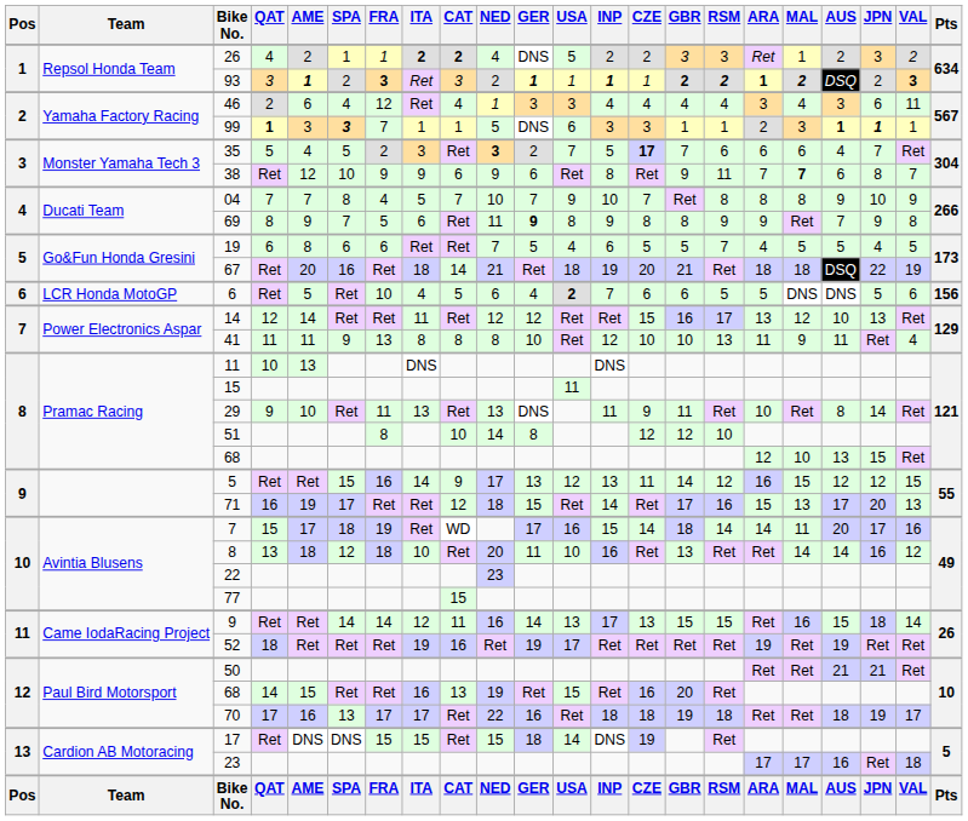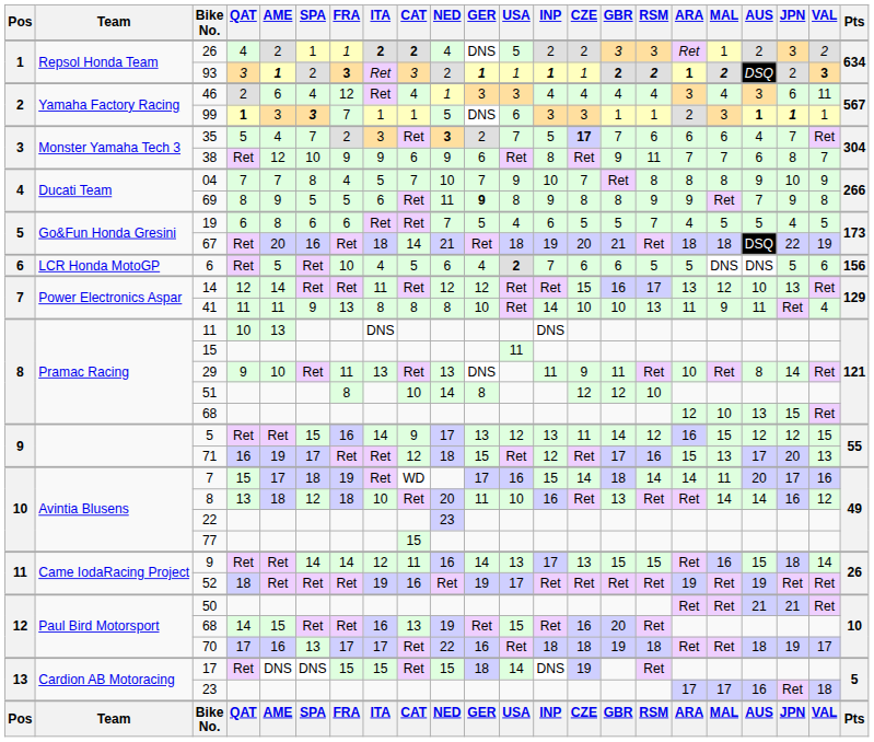 <table class="wikitable" style="font-size: 85%; text-align:center">
 <tr valign="top">
 <th valign="middle">Pos</th>
 <th valign="middle">Team</th>
 <th valign="middle">Bike<br>No.</th>
 <th><a href='#'>QAT</a><br></th>
 <th><a href='#'>AME</a><br></th>
 <th><a href='#'>SPA</a><br></th>
 <th><a href='#'>FRA</a><br></th>
 <th><a href='#'>ITA</a><br></th>
 <th><a href='#'>CAT</a><br></th>
 <th><a href='#'>NED</a><br></th>
 <th><a href='#'>GER</a><br></th>
 <th><a href='#'>USA</a><br></th>
 <th><a href='#'>INP</a><br></th>
 <th><a href='#'>CZE</a><br></th>
 <th><a href='#'>GBR</a><br></th>
 <th><a href='#'>RSM</a><br></th>
 <th><a href='#'>ARA</a><br></th>
 <th><a href='#'>MAL</a><br></th>
 <th><a href='#'>AUS</a><br></th>
 <th><a href='#'>JPN</a><br></th>
 <th><a href='#'>VAL</a><br></th>
 <th valign="middle">Pts</th>
 </tr>
 <tr style="border-top:2px solid #aaaaaa">
 <th rowspan=2>1</th>
 <td rowspan=2 align=left> <a href='#'>Repsol Honda Team</a></td>
 <td>26</td>
 <td style="background:#dfffdf;">4</td>
 <td style="background:#dfdfdf;">2</td>
 <td style="background:#FFFFBF;">1</td>
 <td style="background:#FFFFBF;"><em>1</em></td>
 <td style="background:#dfdfdf;"><strong>2</strong></td>
 <td style="background:#dfdfdf;"><strong>2</strong></td>
 <td style="background:#dfffdf;">4</td>
 <td style="background:#ffffff;">DNS</td>
 <td style="background:#dfffdf;">5</td>
 <td style="background:#dfdfdf;">2</td>
 <td style="background:#dfdfdf;">2</td>
 <td style="background:#ffdf9f;"><em>3</em></td>
 <td style="background:#ffdf9f;">3</td>
 <td style="background:#efcfff;"><em>Ret</em></td>
 <td style="background:#FFFFBF;">1</td>
 <td style="background:#dfdfdf;">2</td>
 <td style="background:#ffdf9f;">3</td>
 <td style="background:#dfdfdf;"><em>2</em></td>
 <th rowspan=2>634</th>
 </tr>
 <tr>
 <td>93</td>
 <td style="background:#ffdf9f;"><em>3</em></td>
 <td style="background:#FFFFBF;"><strong><em>1</em></strong></td>
 <td style="background:#dfdfdf;">2</td>
 <td style="background:#ffdf9f;"><strong>3</strong></td>
 <td style="background:#efcfff;"><em>Ret</em></td>
 <td style="background:#ffdf9f;"><em>3</em></td>
 <td style="background:#dfdfdf;">2</td>
 <td style="background:#FFFFBF;"><strong><em>1</em></strong></td>
 <td style="background:#FFFFBF;"><em>1</em></td>
 <td style="background:#FFFFBF;"><strong><em>1</em></strong></td>
 <td style="background:#FFFFBF;"><em>1</em></td>
 <td style="background:#dfdfdf;"><strong>2</strong></td>
 <td style="background:#dfdfdf;"><strong><em>2</em></strong></td>
 <td style="background:#FFFFBF;"><strong>1</strong></td>
 <td style="background:#dfdfdf;"><strong><em>2</em></strong></td>
 <td style="background:black; color:white;"><em>DSQ</em></td>
 <td style="background:#dfdfdf;">2</td>
 <td style="background:#ffdf9f;"><strong>3</strong></td>
 </tr>
 <tr style="border-top:2px solid #aaaaaa">
 <th rowspan=2>2</th>
 <td rowspan=2 align=left> <a href='#'>Yamaha Factory Racing</a></td>
 <td>46</td>
 <td style="background:#dfdfdf;">2</td>
 <td style="background:#dfffdf;">6</td>
 <td style="background:#dfffdf;">4</td>
 <td style="background:#dfffdf;">12</td>
 <td style="background:#efcfff;">Ret</td>
 <td style="background:#dfffdf;">4</td>
 <td style="background:#FFFFBF;"><em>1</em></td>
 <td style="background:#ffdf9f;">3</td>
 <td style="background:#ffdf9f;">3</td>
 <td style="background:#dfffdf;">4</td>
 <td style="background:#dfffdf;">4</td>
 <td style="background:#dfffdf;">4</td>
 <td style="background:#dfffdf;">4</td>
 <td style="background:#ffdf9f;">3</td>
 <td style="background:#dfffdf;">4</td>
 <td style="background:#ffdf9f;">3</td>
 <td style="background:#dfffdf;">6</td>
 <td style="background:#dfffdf;">11</td>
 <th rowspan=2>567</th>
 </tr>
 <tr>
 <td>99</td>
 <td style="background:#FFFFBF;"><strong>1</strong></td>
 <td style="background:#ffdf9f;">3</td>
 <td style="background:#ffdf9f;"><strong><em>3</em></strong></td>
 <td style="background:#dfffdf;">7</td>
 <td style="background:#FFFFBF;">1</td>
 <td style="background:#FFFFBF;">1</td>
 <td style="background:#dfffdf;">5</td>
 <td style="background:#ffffff;">DNS</td>
 <td style="background:#dfffdf;">6</td>
 <td style="background:#ffdf9f;">3</td>
 <td style="background:#ffdf9f;">3</td>
 <td style="background:#FFFFBF;">1</td>
 <td style="background:#FFFFBF;">1</td>
 <td style="background:#dfdfdf;">2</td>
 <td style="background:#ffdf9f;">3</td>
 <td style="background:#FFFFBF;"><strong>1</strong></td>
 <td style="background:#FFFFBF;"><strong><em>1</em></strong></td>
 <td style="background:#FFFFBF;">1</td>
 </tr>
 <tr style="border-top:2px solid #aaaaaa">
 <th rowspan=2>3</th>
 <td rowspan=2 align=left> <a href='#'>Monster Yamaha Tech 3</a></td>
 <td>35</td>
 <td style="background:#dfffdf;">5</td>
 <td style="background:#dfffdf;">4</td>
-<td style="background:#dfffdf;">5</td>
+<td style="background:#dfffdf;">7</td>
 <td style="background:#dfdfdf;">2</td>
 <td style="background:#ffdf9f;">3</td>
 <td style="background:#efcfff;">Ret</td>
 <td style="background:#ffdf9f;"><strong>3</strong></td>
 <td style="background:#dfdfdf;">2</td>
 <td style="background:#dfffdf;">7</td>
 <td style="background:#dfffdf;">5</td>
 <td style="background:#cfcfff;"><strong>17</strong></td>
 <td style="background:#dfffdf;">7</td>
 <td style="background:#dfffdf;">6</td>
 <td style="background:#dfffdf;">6</td>
 <td style="background:#dfffdf;">6</td>
 <td style="background:#dfffdf;">4</td>
 <td style="background:#dfffdf;">7</td>
 <td style="background:#efcfff;">Ret</td>
 <th rowspan=2>304</th>
 </tr>
 <tr>
 <td>38</td>
 <td style="background:#efcfff;">Ret</td>
 <td style="background:#dfffdf;">12</td>
 <td style="background:#dfffdf;">10</td>
 <td style="background:#dfffdf;">9</td>
 <td style="background:#dfffdf;">9</td>
 <td style="background:#dfffdf;">6</td>
 <td style="background:#dfffdf;">9</td>
 <td style="background:#dfffdf;">6</td>
 <td style="background:#efcfff;">Ret</td>
 <td style="background:#dfffdf;">8</td>
 <td style="background:#efcfff;">Ret</td>
 <td style="background:#dfffdf;">9</td>
 <td style="background:#dfffdf;">11</td>
 <td style="background:#dfffdf;">7</td>
-<td style="background:#dfffdf;"><strong>7</strong></td>
+<td style="background:#dfffdf;">7</td>
 <td style="background:#dfffdf;">6</td>
 <td style="background:#dfffdf;">8</td>
 <td style="background:#dfffdf;">7</td>
 </tr>
 <tr style="border-top:2px solid #aaaaaa">
 <th rowspan=2>4</th>
 <td rowspan=2 align=left> <a href='#'>Ducati Team</a></td>
 <td>04</td>
 <td style="background:#dfffdf;">7</td>
 <td style="background:#dfffdf;">7</td>
 <td style="background:#dfffdf;">8</td>
 <td style="background:#dfffdf;">4</td>
 <td style="background:#dfffdf;">5</td>
 <td style="background:#dfffdf;">7</td>
 <td style="background:#dfffdf;">10</td>
 <td style="background:#dfffdf;">7</td>
 <td style="background:#dfffdf;">9</td>
 <td style="background:#dfffdf;">10</td>
 <td style="background:#dfffdf;">7</td>
 <td style="background:#efcfff;">Ret</td>
 <td style="background:#dfffdf;">8</td>
 <td style="background:#dfffdf;">8</td>
 <td style="background:#dfffdf;">8</td>
 <td style="background:#dfffdf;">9</td>
 <td style="background:#dfffdf;">10</td>
 <td style="background:#dfffdf;">9</td>
 <th rowspan=2>266</th>
 </tr>
 <tr>
 <td>69</td>
 <td style="background:#dfffdf;">8</td>
 <td style="background:#dfffdf;">9</td>
-<td style="background:#dfffdf;">7</td>
+<td style="background:#dfffdf;">5</td>
 <td style="background:#dfffdf;">5</td>
 <td style="background:#dfffdf;">6</td>
 <td style="background:#efcfff;">Ret</td>
 <td style="background:#dfffdf;">11</td>
 <td style="background:#dfffdf;"><strong>9</strong></td>
 <td style="background:#dfffdf;">8</td>
 <td style="background:#dfffdf;">9</td>
 <td style="background:#dfffdf;">8</td>
 <td style="background:#dfffdf;">8</td>
 <td style="background:#dfffdf;">9</td>
 <td style="background:#dfffdf;">9</td>
 <td style="background:#efcfff;">Ret</td>
 <td style="background:#dfffdf;">7</td>
 <td style="background:#dfffdf;">9</td>
 <td style="background:#dfffdf;">8</td>
 </tr>
 <tr style="border-top:2px solid #aaaaaa">
 <th rowspan=2>5</th>
 <td rowspan=2 align=left> <a href='#'>Go&Fun Honda Gresini</a></td>
 <td>19</td>
 <td style="background:#dfffdf;">6</td>
 <td style="background:#dfffdf;">8</td>
 <td style="background:#dfffdf;">6</td>
 <td style="background:#dfffdf;">6</td>
 <td style="background:#efcfff;">Ret</td>
 <td style="background:#efcfff;">Ret</td>
 <td style="background:#dfffdf;">7</td>
 <td style="background:#dfffdf;">5</td>
 <td style="background:#dfffdf;">4</td>
 <td style="background:#dfffdf;">6</td>
 <td style="background:#dfffdf;">5</td>
 <td style="background:#dfffdf;">5</td>
 <td style="background:#dfffdf;">7</td>
 <td style="background:#dfffdf;">4</td>
 <td style="background:#dfffdf;">5</td>
 <td style="background:#dfffdf;">5</td>
 <td style="background:#dfffdf;">4</td>
 <td style="background:#dfffdf;">5</td>
 <th rowspan=2>173</th>
 </tr>
 <tr>
 <td>67</td>
 <td style="background:#efcfff;">Ret</td>
 <td style="background:#cfcfff;">20</td>
 <td style="background:#cfcfff;">16</td>
 <td style="background:#efcfff;">Ret</td>
 <td style="background:#cfcfff;">18</td>
 <td style="background:#dfffdf;">14</td>
 <td style="background:#cfcfff;">21</td>
 <td style="background:#efcfff;">Ret</td>
 <td style="background:#cfcfff;">18</td>
 <td style="background:#cfcfff;">19</td>
 <td style="background:#cfcfff;">20</td>
 <td style="background:#cfcfff;">21</td>
 <td style="background:#efcfff;">Ret</td>
 <td style="background:#cfcfff;">18</td>
 <td style="background:#cfcfff;">18</td>
 <td style="background:black;color:white;">DSQ</td>
 <td style="background:#cfcfff;">22</td>
 <td style="background:#cfcfff;">19</td>
 </tr>
 <tr style="border-top:2px solid #aaaaaa">
 <th>6</th>
 <td align=left> <a href='#'>LCR Honda MotoGP</a></td>
 <td>6</td>
 <td style="background:#efcfff;">Ret</td>
 <td style="background:#dfffdf;">5</td>
 <td style="background:#efcfff;">Ret</td>
 <td style="background:#dfffdf;">10</td>
 <td style="background:#dfffdf;">4</td>
 <td style="background:#dfffdf;">5</td>
 <td style="background:#dfffdf;">6</td>
 <td style="background:#dfffdf;">4</td>
 <td style="background:#dfdfdf;"><strong>2</strong></td>
 <td style="background:#dfffdf;">7</td>
 <td style="background:#dfffdf;">6</td>
 <td style="background:#dfffdf;">6</td>
 <td style="background:#dfffdf;">5</td>
 <td style="background:#dfffdf;">5</td>
 <td style="background:#ffffff;">DNS</td>
 <td style="background:#ffffff;">DNS</td>
 <td style="background:#dfffdf;">5</td>
 <td style="background:#dfffdf;">6</td>
 <th>156</th>
 </tr>
 <tr style="border-top:2px solid #aaaaaa">
 <th rowspan=2>7</th>
 <td rowspan=2 align=left> <a href='#'>Power Electronics Aspar</a></td>
 <td>14</td>
 <td style="background:#dfffdf;">12</td>
 <td style="background:#dfffdf;">14</td>
 <td style="background:#efcfff;">Ret</td>
 <td style="background:#efcfff;">Ret</td>
 <td style="background:#dfffdf;">11</td>
 <td style="background:#efcfff;">Ret</td>
 <td style="background:#dfffdf;">12</td>
 <td style="background:#dfffdf;">12</td>
 <td style="background:#efcfff;">Ret</td>
 <td style="background:#efcfff;">Ret</td>
 <td style="background:#dfffdf;">15</td>
 <td style="background:#cfcfff;">16</td>
 <td style="background:#cfcfff;">17</td>
 <td style="background:#dfffdf;">13</td>
 <td style="background:#dfffdf;">12</td>
 <td style="background:#dfffdf;">10</td>
 <td style="background:#dfffdf;">13</td>
 <td style="background:#efcfff;">Ret</td>
 <th rowspan=2>129</th>
 </tr>
 <tr>
 <td>41</td>
 <td style="background:#dfffdf;">11</td>
 <td style="background:#dfffdf;">11</td>
 <td style="background:#dfffdf;">9</td>
 <td style="background:#dfffdf;">13</td>
 <td style="background:#dfffdf;">8</td>
 <td style="background:#dfffdf;">8</td>
 <td style="background:#dfffdf;">8</td>
 <td style="background:#dfffdf;">10</td>
 <td style="background:#efcfff;">Ret</td>
-<td style="background:#dfffdf;">12</td>
+<td style="background:#dfffdf;">14</td>
 <td style="background:#dfffdf;">10</td>
 <td style="background:#dfffdf;">10</td>
 <td style="background:#dfffdf;">13</td>
 <td style="background:#dfffdf;">11</td>
 <td style="background:#dfffdf;">9</td>
 <td style="background:#dfffdf;">11</td>
 <td style="background:#efcfff;">Ret</td>
 <td style="background:#dfffdf;">4</td>
 </tr>
 <tr style="border-top:2px solid #aaaaaa">
 <th rowspan=5>8</th>
 <td rowspan=5 align=left> <a href='#'>Pramac Racing</a></td>
 <td>11</td>
 <td style="background:#dfffdf;">10</td>
 <td style="background:#dfffdf;">13</td>
 <td></td>
 <td></td>
 <td style="background:#ffffff;">DNS</td>
 <td></td>
 <td></td>
 <td></td>
 <td></td>
 <td style="background:#ffffff;">DNS</td>
 <td></td>
 <td></td>
 <td></td>
 <td></td>
 <td></td>
 <td></td>
 <td></td>
 <td></td>
 <th rowspan=5>121</th>
 </tr>
 <tr>
 <td>15</td>
 <td></td>
 <td></td>
 <td></td>
 <td></td>
 <td></td>
 <td></td>
 <td></td>
 <td></td>
 <td style="background:#dfffdf;">11</td>
 <td></td>
 <td></td>
 <td></td>
 <td></td>
 <td></td>
 <td></td>
 <td></td>
 <td></td>
 <td></td>
 </tr>
 <tr>
 <td>29</td>
 <td style="background:#dfffdf;">9</td>
 <td style="background:#dfffdf;">10</td>
 <td style="background:#efcfff;">Ret</td>
 <td style="background:#dfffdf;">11</td>
 <td style="background:#dfffdf;">13</td>
 <td style="background:#efcfff;">Ret</td>
 <td style="background:#dfffdf;">13</td>
 <td style="background:#ffffff;">DNS</td>
 <td></td>
 <td style="background:#dfffdf;">11</td>
 <td style="background:#dfffdf;">9</td>
 <td style="background:#dfffdf;">11</td>
 <td style="background:#efcfff;">Ret</td>
 <td style="background:#dfffdf;">10</td>
 <td style="background:#efcfff;">Ret</td>
 <td style="background:#dfffdf;">8</td>
 <td style="background:#dfffdf;">14</td>
 <td style="background:#efcfff;">Ret</td>
 </tr>
 <tr>
 <td>51</td>
 <td></td>
 <td></td>
 <td></td>
 <td style="background:#dfffdf;">8</td>
 <td></td>
 <td style="background:#dfffdf;">10</td>
 <td style="background:#dfffdf;">14</td>
 <td style="background:#dfffdf;">8</td>
 <td></td>
 <td></td>
 <td style="background:#dfffdf;">12</td>
 <td style="background:#dfffdf;">12</td>
 <td style="background:#dfffdf;">10</td>
 <td></td>
 <td></td>
 <td></td>
 <td></td>
 <td></td>
 </tr>
 <tr>
 <td>68</td>
 <td></td>
 <td></td>
 <td></td>
 <td></td>
 <td></td>
 <td></td>
 <td></td>
 <td></td>
 <td></td>
 <td></td>
 <td></td>
 <td></td>
 <td></td>
 <td style="background:#dfffdf;">12</td>
 <td style="background:#dfffdf;">10</td>
 <td style="background:#dfffdf;">13</td>
 <td style="background:#dfffdf;">15</td>
 <td style="background:#efcfff;">Ret</td>
 </tr>
 <tr style="border-top:2px solid #aaaaaa">
 <th rowspan=2>9</th>
 <td rowspan=2 align=left></td>
 <td>5</td>
 <td style="background:#efcfff;">Ret</td>
 <td style="background:#efcfff;">Ret</td>
 <td style="background:#dfffdf;">15</td>
 <td style="background:#cfcfff;">16</td>
 <td style="background:#dfffdf;">14</td>
 <td style="background:#dfffdf;">9</td>
 <td style="background:#cfcfff;">17</td>
 <td style="background:#dfffdf;">13</td>
 <td style="background:#dfffdf;">12</td>
 <td style="background:#dfffdf;">13</td>
 <td style="background:#dfffdf;">11</td>
 <td style="background:#dfffdf;">14</td>
 <td style="background:#dfffdf;">12</td>
 <td style="background:#cfcfff;">16</td>
 <td style="background:#dfffdf;">15</td>
 <td style="background:#dfffdf;">12</td>
 <td style="background:#dfffdf;">12</td>
 <td style="background:#dfffdf;">15</td>
 <th rowspan=2>55</th>
 </tr>
 <tr>
 <td>71</td>
 <td style="background:#cfcfff;">16</td>
 <td style="background:#cfcfff;">19</td>
 <td style="background:#cfcfff;">17</td>
 <td style="background:#efcfff;">Ret</td>
 <td style="background:#efcfff;">Ret</td>
 <td style="background:#dfffdf;">12</td>
 <td style="background:#cfcfff;">18</td>
 <td style="background:#dfffdf;">15</td>
 <td style="background:#efcfff;">Ret</td>
-<td style="background:#dfffdf;">14</td>
+<td style="background:#dfffdf;">12</td>
 <td style="background:#efcfff;">Ret</td>
 <td style="background:#cfcfff;">17</td>
 <td style="background:#cfcfff;">16</td>
 <td style="background:#dfffdf;">15</td>
 <td style="background:#dfffdf;">13</td>
 <td style="background:#cfcfff;">17</td>
 <td style="background:#cfcfff;">20</td>
 <td style="background:#dfffdf;">13</td>
 </tr>
 <tr style="border-top:2px solid #aaaaaa">
 <th rowspan=4>10</th>
 <td rowspan=4 align=left> <a href='#'>Avintia Blusens</a></td>
 <td>7</td>
 <td style="background:#dfffdf;">15</td>
 <td style="background:#cfcfff;">17</td>
 <td style="background:#cfcfff;">18</td>
 <td style="background:#cfcfff;">19</td>
 <td style="background:#efcfff;">Ret</td>
 <td style="background:#ffffff;">WD</td>
 <td></td>
 <td style="background:#cfcfff;">17</td>
 <td style="background:#cfcfff;">16</td>
 <td style="background:#dfffdf;">15</td>
 <td style="background:#dfffdf;">14</td>
 <td style="background:#cfcfff;">18</td>
 <td style="background:#dfffdf;">14</td>
 <td style="background:#dfffdf;">14</td>
 <td style="background:#dfffdf;">11</td>
 <td style="background:#cfcfff;">20</td>
 <td style="background:#cfcfff;">17</td>
 <td style="background:#cfcfff;">16</td>
 <th rowspan=4>49</th>
 </tr>
 <tr>
 <td>8</td>
 <td style="background:#dfffdf;">13</td>
 <td style="background:#cfcfff;">18</td>
 <td style="background:#dfffdf;">12</td>
 <td style="background:#cfcfff;">18</td>
 <td style="background:#dfffdf;">10</td>
 <td style="background:#efcfff;">Ret</td>
 <td style="background:#cfcfff;">20</td>
 <td style="background:#dfffdf;">11</td>
 <td style="background:#dfffdf;">10</td>
 <td style="background:#cfcfff;">16</td>
 <td style="background:#efcfff;">Ret</td>
 <td style="background:#dfffdf;">13</td>
 <td style="background:#efcfff;">Ret</td>
 <td style="background:#efcfff;">Ret</td>
 <td style="background:#dfffdf;">14</td>
 <td style="background:#dfffdf;">14</td>
 <td style="background:#cfcfff;">16</td>
 <td style="background:#dfffdf;">12</td>
 </tr>
 <tr>
 <td>22</td>
 <td></td>
 <td></td>
 <td></td>
 <td></td>
 <td></td>
 <td></td>
 <td style="background:#cfcfff;">23</td>
 <td></td>
 <td></td>
 <td></td>
 <td></td>
 <td></td>
 <td></td>
 <td></td>
 <td></td>
 <td></td>
 <td></td>
 <td></td>
 </tr>
 <tr>
 <td>77</td>
 <td></td>
 <td></td>
 <td></td>
 <td></td>
 <td></td>
 <td style="background:#dfffdf;">15</td>
 <td></td>
 <td></td>
 <td></td>
 <td></td>
 <td></td>
 <td></td>
 <td></td>
 <td></td>
 <td></td>
 <td></td>
 <td></td>
 <td></td>
 </tr>
 <tr style="border-top:2px solid #aaaaaa">
 <th rowspan=2>11</th>
 <td rowspan=2 align=left> <a href='#'>Came IodaRacing Project</a></td>
 <td>9</td>
 <td style="background:#efcfff;">Ret</td>
 <td style="background:#efcfff;">Ret</td>
 <td style="background:#dfffdf;">14</td>
 <td style="background:#dfffdf;">14</td>
 <td style="background:#dfffdf;">12</td>
 <td style="background:#dfffdf;">11</td>
 <td style="background:#cfcfff;">16</td>
 <td style="background:#dfffdf;">14</td>
 <td style="background:#dfffdf;">13</td>
 <td style="background:#cfcfff;">17</td>
 <td style="background:#dfffdf;">13</td>
 <td style="background:#dfffdf;">15</td>
 <td style="background:#dfffdf;">15</td>
 <td style="background:#efcfff;">Ret</td>
 <td style="background:#cfcfff;">16</td>
 <td style="background:#dfffdf;">15</td>
 <td style="background:#cfcfff;">18</td>
 <td style="background:#dfffdf;">14</td>
 <th rowspan=2>26</th>
 </tr>
 <tr>
 <td>52</td>
 <td style="background:#cfcfff;">18</td>
 <td style="background:#efcfff;">Ret</td>
 <td style="background:#efcfff;">Ret</td>
 <td style="background:#efcfff;">Ret</td>
 <td style="background:#cfcfff;">19</td>
 <td style="background:#cfcfff;">16</td>
 <td style="background:#efcfff;">Ret</td>
 <td style="background:#cfcfff;">19</td>
 <td style="background:#cfcfff;">17</td>
 <td style="background:#efcfff;">Ret</td>
 <td style="background:#efcfff;">Ret</td>
 <td style="background:#efcfff;">Ret</td>
 <td style="background:#efcfff;">Ret</td>
 <td style="background:#cfcfff;">19</td>
 <td style="background:#efcfff;">Ret</td>
 <td style="background:#cfcfff;">19</td>
 <td style="background:#efcfff;">Ret</td>
 <td style="background:#efcfff;">Ret</td>
 </tr>
 <tr style="border-top:2px solid #aaaaaa">
 <th rowspan=3>12</th>
 <td rowspan=3 align=left> <a href='#'>Paul Bird Motorsport</a></td>
 <td>50</td>
 <td></td>
 <td></td>
 <td></td>
 <td></td>
 <td></td>
 <td></td>
 <td></td>
 <td></td>
 <td></td>
 <td></td>
 <td></td>
 <td></td>
 <td></td>
 <td style="background:#efcfff;">Ret</td>
 <td style="background:#efcfff;">Ret</td>
 <td style="background:#cfcfff;">21</td>
 <td style="background:#cfcfff;">21</td>
 <td style="background:#efcfff;">Ret</td>
 <th rowspan=3>10</th>
 </tr>
 <tr>
 <td>68</td>
 <td style="background:#dfffdf;">14</td>
 <td style="background:#dfffdf;">15</td>
 <td style="background:#efcfff;">Ret</td>
 <td style="background:#efcfff;">Ret</td>
 <td style="background:#cfcfff;">16</td>
 <td style="background:#dfffdf;">13</td>
 <td style="background:#cfcfff;">19</td>
 <td style="background:#efcfff;">Ret</td>
 <td style="background:#dfffdf;">15</td>
 <td style="background:#efcfff;">Ret</td>
 <td style="background:#cfcfff;">16</td>
 <td style="background:#cfcfff;">20</td>
 <td style="background:#efcfff;">Ret</td>
 <td></td>
 <td></td>
 <td></td>
 <td></td>
 <td></td>
 </tr>
 <tr>
 <td>70</td>
 <td style="background:#cfcfff;">17</td>
 <td style="background:#cfcfff;">16</td>
 <td style="background:#dfffdf;">13</td>
 <td style="background:#cfcfff;">17</td>
 <td style="background:#cfcfff;">17</td>
 <td style="background:#efcfff;">Ret</td>
 <td style="background:#cfcfff;">22</td>
 <td style="background:#cfcfff;">16</td>
 <td style="background:#efcfff;">Ret</td>
 <td style="background:#cfcfff;">18</td>
 <td style="background:#cfcfff;">18</td>
 <td style="background:#cfcfff;">19</td>
 <td style="background:#cfcfff;">18</td>
 <td style="background:#efcfff;">Ret</td>
 <td style="background:#efcfff;">Ret</td>
 <td style="background:#cfcfff;">18</td>
 <td style="background:#cfcfff;">19</td>
 <td style="background:#cfcfff;">17</td>
 </tr>
 <tr style="border-top:2px solid #aaaaaa">
 <th rowspan=2>13</th>
 <td rowspan=2 align=left> <a href='#'>Cardion AB Motoracing</a></td>
 <td>17</td>
 <td style="background:#efcfff;">Ret</td>
 <td style="background:#ffffff;">DNS</td>
 <td style="background:#ffffff;">DNS</td>
 <td style="background:#dfffdf;">15</td>
 <td style="background:#dfffdf;">15</td>
 <td style="background:#efcfff;">Ret</td>
 <td style="background:#dfffdf;">15</td>
 <td style="background:#cfcfff;">18</td>
 <td style="background:#dfffdf;">14</td>
 <td style="background:#ffffff;">DNS</td>
 <td style="background:#cfcfff;">19</td>
 <td></td>
 <td style="background:#efcfff;">Ret</td>
 <td></td>
 <td></td>
 <td></td>
 <td></td>
 <td></td>
 <th rowspan=2>5</th>
 </tr>
 <tr>
 <td>23</td>
 <td></td>
 <td></td>
 <td></td>
 <td></td>
 <td></td>
 <td></td>
 <td></td>
 <td></td>
 <td></td>
 <td></td>
 <td></td>
 <td></td>
 <td></td>
 <td style="background:#cfcfff;">17</td>
 <td style="background:#cfcfff;">17</td>
 <td style="background:#cfcfff;">16</td>
 <td style="background:#efcfff;">Ret</td>
 <td style="background:#cfcfff;">18</td>
 </tr>
 <tr valign="top" style="border-top:2px solid #aaaaaa">
 <th valign="middle">Pos</th>
 <th valign="middle">Team</th>
 <th valign="middle">Bike<br>No.</th>
 <th><a href='#'>QAT</a><br></th>
 <th><a href='#'>AME</a><br></th>
 <th><a href='#'>SPA</a><br></th>
 <th><a href='#'>FRA</a><br></th>
 <th><a href='#'>ITA</a><br></th>
 <th><a href='#'>CAT</a><br></th>
 <th><a href='#'>NED</a><br></th>
 <th><a href='#'>GER</a><br></th>
 <th><a href='#'>USA</a><br></th>
 <th><a href='#'>INP</a><br></th>
 <th><a href='#'>CZE</a><br></th>
 <th><a href='#'>GBR</a><br></th>
 <th><a href='#'>RSM</a><br></th>
 <th><a href='#'>ARA</a><br></th>
 <th><a href='#'>MAL</a><br></th>
 <th><a href='#'>AUS</a><br></th>
 <th><a href='#'>JPN</a><br></th>
 <th><a href='#'>VAL</a><br></th>
 <th valign="middle">Pts</th>
 </tr>
 </table>
